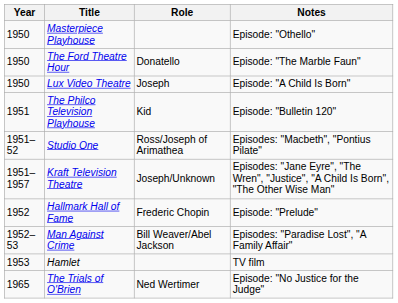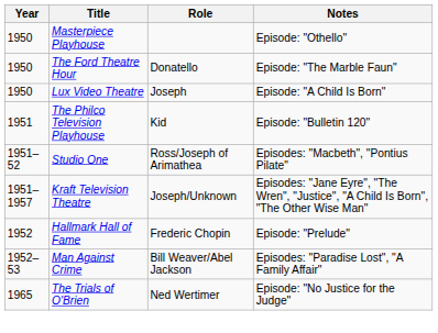 <table class="wikitable">
 <tr>
 <th>Year</th>
 <th>Title</th>
 <th>Role</th>
 <th>Notes</th>
 </tr>
 <tr>
 <td>1950</td>
 <td><em><a href='#'>Masterpiece Playhouse</a></em></td>
 <td></td>
 <td>Episode: "Othello"</td>
 </tr>
 <tr>
 <td>1950</td>
 <td><em><a href='#'>The Ford Theatre Hour</a></em></td>
 <td>Donatello</td>
 <td>Episode: "The Marble Faun"</td>
 </tr>
 <tr>
 <td>1950</td>
 <td><em><a href='#'>Lux Video Theatre</a></em></td>
 <td>Joseph</td>
 <td>Episode: "A Child Is Born"</td>
 </tr>
 <tr>
 <td>1951</td>
 <td><em><a href='#'>The Philco Television Playhouse</a></em></td>
 <td>Kid</td>
 <td>Episode: "Bulletin 120"</td>
 </tr>
 <tr>
 <td>1951–52</td>
 <td><em><a href='#'>Studio One</a></em></td>
 <td>Ross/Joseph of Arimathea</td>
 <td>Episodes: "Macbeth", "Pontius Pilate"</td>
 </tr>
 <tr>
 <td>1951–1957</td>
 <td><em><a href='#'>Kraft Television Theatre</a></em></td>
 <td>Joseph/Unknown</td>
 <td>Episodes: "Jane Eyre", "The Wren", "Justice", "A Child Is Born", "The Other Wise Man"</td>
 </tr>
 <tr>
 <td>1952</td>
 <td><em><a href='#'>Hallmark Hall of Fame</a></em></td>
 <td>Frederic Chopin</td>
 <td>Episode: "Prelude"</td>
 </tr>
 <tr>
 <td>1952–53</td>
 <td><em><a href='#'>Man Against Crime</a></em></td>
 <td>Bill Weaver/Abel Jackson</td>
 <td>Episodes: "Paradise Lost", "A Family Affair"</td>
 </tr>
 <tr>
-<td>1953</td>
-<td><em>Hamlet</em></td>
-<td></td>
-<td>TV film</td>
-</tr>
-<tr>
 <td>1965</td>
 <td><em><a href='#'>The Trials of O'Brien</a></em></td>
 <td>Ned Wertimer</td>
 <td>Episode: "No Justice for the Judge"</td>
 </tr>
 </table>
